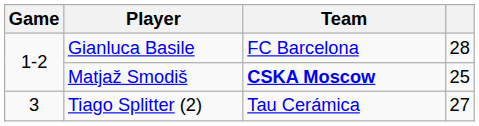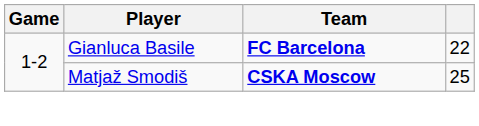 <table class="wikitable sortable" style="text-align: center;">
 <tr>
 <th style="text-align:center;">Game</th>
 <th style="text-align:center; width:150px;">Player</th>
 <th style="text-align:center; width:170px;">Team</th>
 <th style="text-align:center;"></th>
 </tr>
 <tr>
 <td rowspan=2>1-2</td>
 <td align="left"> <a href='#'>Gianluca Basile</a></td>
-<td align="left"> <a href='#'>FC Barcelona</a></td>
-<td>28</td>
+<td align="left"><strong> <a href='#'>FC Barcelona</a></strong></td>
+<td>22</td>
 </tr>
 <tr>
 <td align="left"> <a href='#'>Matjaž Smodiš</a></td>
 <td align="left"><strong> <a href='#'>CSKA Moscow</a></strong></td>
 <td>25</td>
 </tr>
-<tr>
-<td>3</td>
-<td align="left"> <a href='#'>Tiago Splitter</a> (2)</td>
-<td align="left"> <a href='#'>Tau Cerámica</a></td>
-<td>27</td>
-</tr>
 </table>
